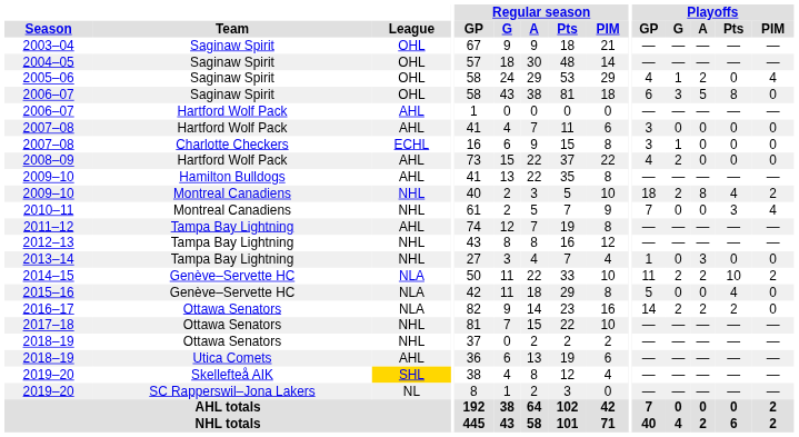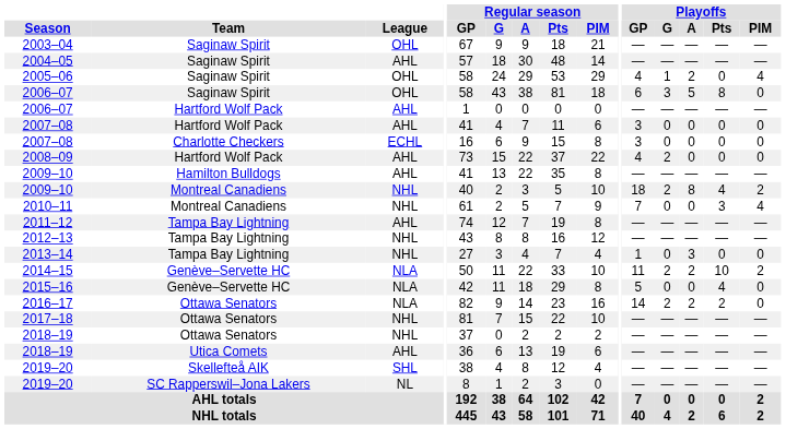 <table border="0" cellpadding="1" cellspacing="0" style="text-align:center; width:60em">
 <tr bgcolor="#e0e0e0">
 <th colspan="3" bgcolor="#ffffff"></th>
 <th rowspan="99" bgcolor="#ffffff"></th>
 <th colspan="5"><a href='#'>Regular season</a></th>
 <th rowspan="99" bgcolor="#ffffff"></th>
 <th colspan="5"><a href='#'>Playoffs</a></th>
 </tr>
 <tr bgcolor="#e0e0e0">
 <th><a href='#'>Season</a></th>
 <th>Team</th>
 <th>League</th>
 <th>GP</th>
 <th><a href='#'>G</a></th>
 <th><a href='#'>A</a></th>
 <th><a href='#'>Pts</a></th>
 <th><a href='#'>PIM</a></th>
 <th>GP</th>
 <th>G</th>
 <th>A</th>
 <th>Pts</th>
 <th>PIM</th>
 </tr>
 <tr>
 <td><a href='#'>2003–04</a></td>
 <td><a href='#'>Saginaw Spirit</a></td>
 <td><a href='#'>OHL</a></td>
 <td>67</td>
 <td>9</td>
 <td>9</td>
 <td>18</td>
 <td>21</td>
 <td>—</td>
 <td>—</td>
 <td>—</td>
 <td>—</td>
 <td>—</td>
 </tr>
 <tr bgcolor="#f0f0f0">
 <td><a href='#'>2004–05</a></td>
 <td>Saginaw Spirit</td>
-<td>OHL</td>
+<td>AHL</td>
 <td>57</td>
 <td>18</td>
 <td>30</td>
 <td>48</td>
 <td>14</td>
 <td>—</td>
 <td>—</td>
 <td>—</td>
 <td>—</td>
 <td>—</td>
 </tr>
 <tr>
 <td><a href='#'>2005–06</a></td>
 <td>Saginaw Spirit</td>
 <td>OHL</td>
 <td>58</td>
 <td>24</td>
 <td>29</td>
 <td>53</td>
 <td>29</td>
 <td>4</td>
 <td>1</td>
 <td>2</td>
 <td>0</td>
 <td>4</td>
 </tr>
 <tr bgcolor="#f0f0f0">
 <td><a href='#'>2006–07</a></td>
 <td>Saginaw Spirit</td>
 <td>OHL</td>
 <td>58</td>
 <td>43</td>
 <td>38</td>
 <td>81</td>
 <td>18</td>
 <td>6</td>
 <td>3</td>
 <td>5</td>
 <td>8</td>
 <td>0</td>
 </tr>
 <tr>
 <td><a href='#'>2006–07</a></td>
 <td><a href='#'>Hartford Wolf Pack</a></td>
 <td><a href='#'>AHL</a></td>
 <td>1</td>
 <td>0</td>
 <td>0</td>
 <td>0</td>
 <td>0</td>
 <td>—</td>
 <td>—</td>
 <td>—</td>
 <td>—</td>
 <td>—</td>
 </tr>
 <tr bgcolor="#f0f0f0">
 <td><a href='#'>2007–08</a></td>
 <td>Hartford Wolf Pack</td>
 <td>AHL</td>
 <td>41</td>
 <td>4</td>
 <td>7</td>
 <td>11</td>
 <td>6</td>
 <td>3</td>
 <td>0</td>
 <td>0</td>
 <td>0</td>
 <td>0</td>
 </tr>
 <tr>
 <td><a href='#'>2007–08</a></td>
 <td><a href='#'>Charlotte Checkers</a></td>
 <td><a href='#'>ECHL</a></td>
 <td>16</td>
 <td>6</td>
 <td>9</td>
 <td>15</td>
 <td>8</td>
 <td>3</td>
-<td>1</td>
+<td>0</td>
 <td>0</td>
 <td>0</td>
 <td>0</td>
 </tr>
 <tr bgcolor="#f0f0f0">
 <td><a href='#'>2008–09</a></td>
 <td>Hartford Wolf Pack</td>
 <td>AHL</td>
 <td>73</td>
 <td>15</td>
 <td>22</td>
 <td>37</td>
 <td>22</td>
 <td>4</td>
 <td>2</td>
 <td>0</td>
 <td>0</td>
 <td>0</td>
 </tr>
 <tr>
 <td><a href='#'>2009–10</a></td>
 <td><a href='#'>Hamilton Bulldogs</a></td>
 <td>AHL</td>
 <td>41</td>
 <td>13</td>
 <td>22</td>
 <td>35</td>
 <td>8</td>
 <td>—</td>
 <td>—</td>
 <td>—</td>
 <td>—</td>
 <td>—</td>
 </tr>
 <tr bgcolor="#f0f0f0">
 <td><a href='#'>2009–10</a></td>
 <td><a href='#'>Montreal Canadiens</a></td>
 <td><a href='#'>NHL</a></td>
 <td>40</td>
 <td>2</td>
 <td>3</td>
 <td>5</td>
 <td>10</td>
 <td>18</td>
 <td>2</td>
 <td>8</td>
 <td>4</td>
 <td>2</td>
 </tr>
 <tr>
 <td><a href='#'>2010–11</a></td>
 <td>Montreal Canadiens</td>
 <td>NHL</td>
 <td>61</td>
 <td>2</td>
 <td>5</td>
 <td>7</td>
 <td>9</td>
 <td>7</td>
 <td>0</td>
 <td>0</td>
 <td>3</td>
 <td>4</td>
 </tr>
 <tr bgcolor="#f0f0f0">
 <td><a href='#'>2011–12</a></td>
 <td><a href='#'>Tampa Bay Lightning</a></td>
 <td>AHL</td>
 <td>74</td>
 <td>12</td>
 <td>7</td>
 <td>19</td>
 <td>8</td>
 <td>—</td>
 <td>—</td>
 <td>—</td>
 <td>—</td>
 <td>—</td>
 </tr>
 <tr>
 <td><a href='#'>2012–13</a></td>
 <td>Tampa Bay Lightning</td>
 <td>NHL</td>
 <td>43</td>
 <td>8</td>
 <td>8</td>
 <td>16</td>
 <td>12</td>
 <td>—</td>
 <td>—</td>
 <td>—</td>
 <td>—</td>
 <td>—</td>
 </tr>
 <tr bgcolor="#f0f0f0">
 <td><a href='#'>2013–14</a></td>
 <td>Tampa Bay Lightning</td>
 <td>NHL</td>
 <td>27</td>
 <td>3</td>
 <td>4</td>
 <td>7</td>
 <td>4</td>
 <td>1</td>
 <td>0</td>
 <td>3</td>
 <td>0</td>
 <td>0</td>
 </tr>
 <tr>
 <td><a href='#'>2014–15</a></td>
 <td><a href='#'>Genève–Servette HC</a></td>
 <td><a href='#'>NLA</a></td>
 <td>50</td>
 <td>11</td>
 <td>22</td>
 <td>33</td>
 <td>10</td>
 <td>11</td>
 <td>2</td>
 <td>2</td>
 <td>10</td>
 <td>2</td>
 </tr>
 <tr bgcolor="#f0f0f0">
 <td><a href='#'>2015–16</a></td>
 <td>Genève–Servette HC</td>
 <td>NLA</td>
 <td>42</td>
 <td>11</td>
 <td>18</td>
 <td>29</td>
 <td>8</td>
 <td>5</td>
 <td>0</td>
 <td>0</td>
 <td>4</td>
 <td>0</td>
 </tr>
 <tr>
 <td><a href='#'>2016–17</a></td>
 <td><a href='#'>Ottawa Senators</a></td>
 <td>NLA</td>
 <td>82</td>
 <td>9</td>
 <td>14</td>
 <td>23</td>
 <td>16</td>
 <td>14</td>
 <td>2</td>
 <td>2</td>
 <td>2</td>
 <td>0</td>
 </tr>
 <tr bgcolor="#f0f0f0">
 <td><a href='#'>2017–18</a></td>
 <td>Ottawa Senators</td>
 <td>NHL</td>
 <td>81</td>
 <td>7</td>
 <td>15</td>
 <td>22</td>
 <td>10</td>
 <td>—</td>
 <td>—</td>
 <td>—</td>
 <td>—</td>
 <td>—</td>
 </tr>
 <tr>
 <td><a href='#'>2018–19</a></td>
 <td>Ottawa Senators</td>
 <td>NHL</td>
 <td>37</td>
 <td>0</td>
 <td>2</td>
 <td>2</td>
 <td>2</td>
 <td>—</td>
 <td>—</td>
 <td>—</td>
 <td>—</td>
 <td>—</td>
 </tr>
 <tr bgcolor="#f0f0f0">
 <td><a href='#'>2018–19</a></td>
 <td><a href='#'>Utica Comets</a></td>
 <td>AHL</td>
 <td>36</td>
 <td>6</td>
 <td>13</td>
 <td>19</td>
 <td>6</td>
 <td>—</td>
 <td>—</td>
 <td>—</td>
 <td>—</td>
 <td>—</td>
 </tr>
 <tr>
 <td><a href='#'>2019–20</a></td>
 <td><a href='#'>Skellefteå AIK</a></td>
-<td style="background: gold;"><a href='#'>SHL</a></td>
+<td><a href='#'>SHL</a></td>
 <td>38</td>
 <td>4</td>
 <td>8</td>
 <td>12</td>
 <td>4</td>
 <td>—</td>
 <td>—</td>
 <td>—</td>
 <td>—</td>
 <td>—</td>
 </tr>
 <tr bgcolor="#f0f0f0">
 <td><a href='#'>2019–20</a></td>
 <td><a href='#'>SC Rapperswil–Jona Lakers</a></td>
 <td>NL</td>
 <td>8</td>
 <td>1</td>
 <td>2</td>
 <td>3</td>
 <td>0</td>
 <td>—</td>
 <td>—</td>
 <td>—</td>
 <td>—</td>
 <td>—</td>
 </tr>
 <tr bgcolor="#e0e0e0">
 <th colspan="3">AHL totals</th>
 <th>192</th>
 <th>38</th>
 <th>64</th>
 <th>102</th>
 <th>42</th>
 <th>7</th>
 <th>0</th>
 <th>0</th>
 <th>0</th>
 <th>2</th>
 </tr>
 <tr bgcolor="#e0e0e0">
 <th colspan="3">NHL totals</th>
 <th>445</th>
 <th>43</th>
 <th>58</th>
 <th>101</th>
 <th>71</th>
 <th>40</th>
 <th>4</th>
 <th>2</th>
 <th>6</th>
 <th>2</th>
 </tr>
 </table>
